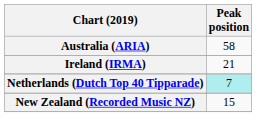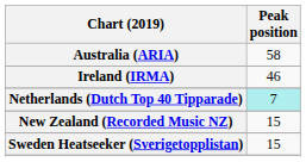 <table class="wikitable sortable plainrowheaders" style="text-align:center">
 <tr>
 <th scope="col">Chart (2019)</th>
 <th scope="col">Peak<br>position</th>
 </tr>
 <tr>
 <th scope="row">Australia (<a href='#'>ARIA</a>)</th>
 <td>58</td>
 </tr>
 <tr>
 </tr>
 <tr>
 </tr>
 <tr>
 </tr>
 <tr>
 </tr>
 <tr>
 </tr>
 <tr>
 <th scope="row">Ireland (<a href='#'>IRMA</a>)</th>
-<td>21</td>
+<td>46</td>
 </tr>
 <tr>
 </tr>
 <tr>
 <th scope="row">Netherlands (<a href='#'>Dutch Top 40 Tipparade</a>)</th>
 <td style="background: paleturquoise;">7</td>
 </tr>
 <tr>
 </tr>
 <tr>
 <th scope="row">New Zealand (<a href='#'>Recorded Music NZ</a>)</th>
+<td>15</td>
+</tr>
+<tr>
+</tr>
+<tr>
+<th scope="row">Sweden Heatseeker (<a href='#'>Sverigetopplistan</a>)</th>
 <td>15</td>
 </tr>
 <tr>
 </tr>
 <tr>
 </tr>
 <tr>
 </tr>
 <tr>
 </tr>
 <tr>
 </tr>
 <tr>
 </tr>
 <tr>
 </tr>
 <tr>
 </tr>
-<tr>
-</tr>
 </table>
